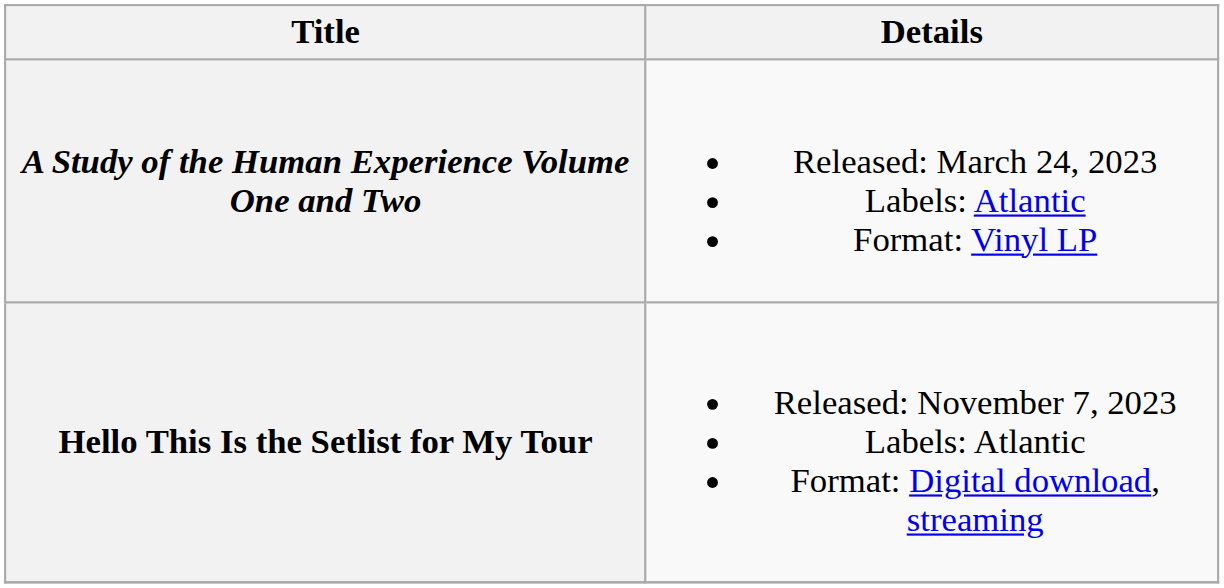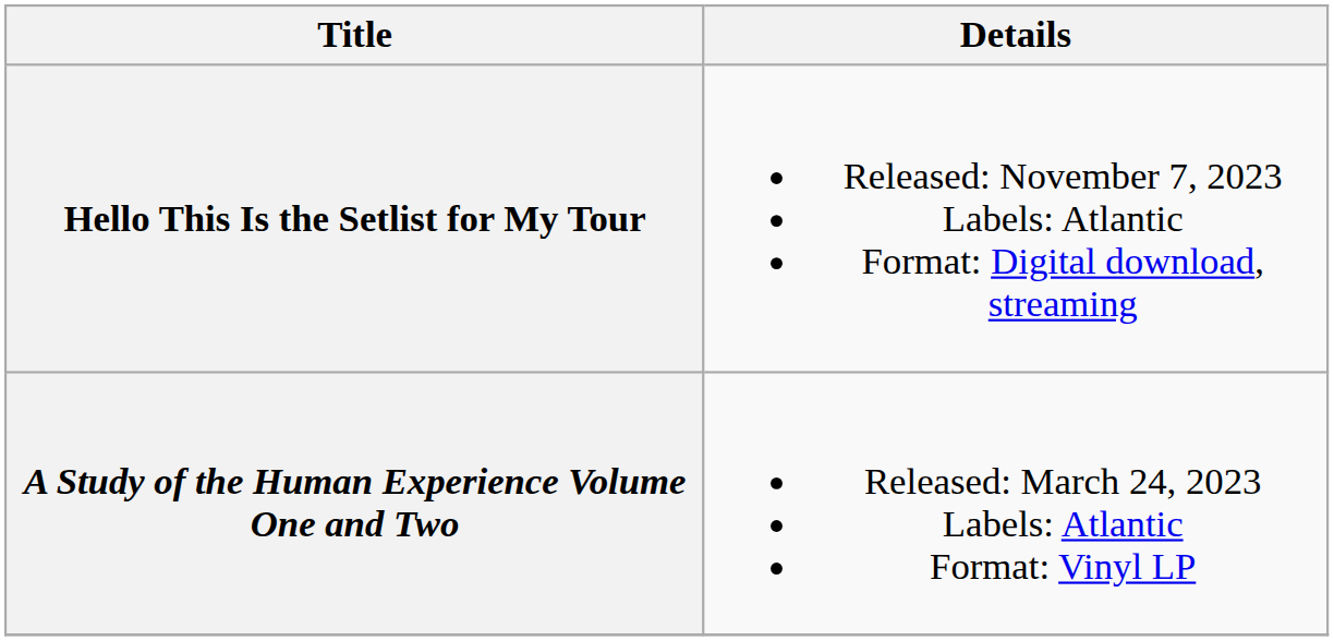 <table class="wikitable plainrowheaders" style="text-align:center;">
 <tr>
 <th scope="col" style="width:18em;">Title</th>
 <th scope="col" style="width:16em;">Details</th>
 </tr>
 <tr>
+<th scope="row"></em>Hello This Is the Setlist for My Tour<em></th>
+<td><br><ul><li>Released: November 7, 2023</li><li>Labels: Atlantic</li><li>Format: <a href='#'>Digital download</a>, <a href='#'>streaming</a></li></ul></td>
+</tr>
+<tr>
 <th scope="row"><em>A Study of the Human Experience Volume One and Two</th>
 <td><br><ul><li>Released: March 24, 2023</li><li>Labels: <a href='#'>Atlantic</a></li><li>Format: <a href='#'>Vinyl LP</a></li></ul></td>
 </tr>
 <tr>
-<th scope="row"></em>Hello This Is the Setlist for My Tour<em></th>
-<td><br><ul><li>Released: November 7, 2023</li><li>Labels: Atlantic</li><li>Format: <a href='#'>Digital download</a>, <a href='#'>streaming</a></li></ul></td>
-</tr>
-<tr>
 </tr>
 </table>
